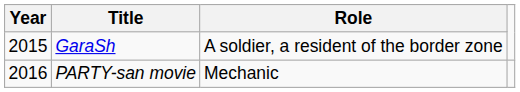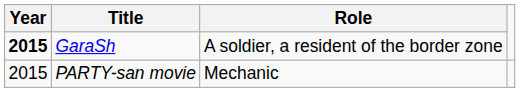 <table class="wikitable">
 <tr>
 <th>Year</th>
 <th>Title</th>
 <th>Role</th>
 </tr>
 <tr>
-<td>2015</td>
+<td><strong>2015</strong></td>
 <td><em><a href='#'>GaraSh</a></em></td>
 <td>A soldier, a resident of the border zone</td>
 </tr>
 <tr>
-<td>2016</td>
+<td>2015</td>
 <td><em>PARTY-san movie</em></td>
 <td>Mechanic</td>
 <td></td>
 </tr>
 </table>
